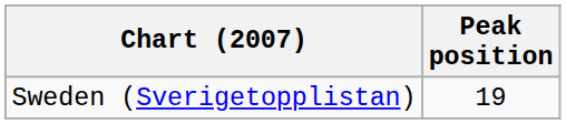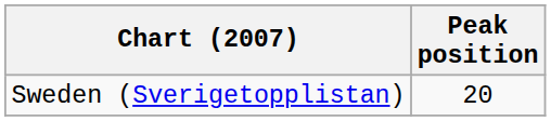 <table class="wikitable">
 <tr>
 <th>Chart (2007)</th>
 <th>Peak<br>position</th>
 </tr>
 <tr>
 <td>Sweden (<a href='#'>Sverigetopplistan</a>)</td>
-<td align="center">19</td>
+<td align="center">20</td>
 </tr>
 </table>
